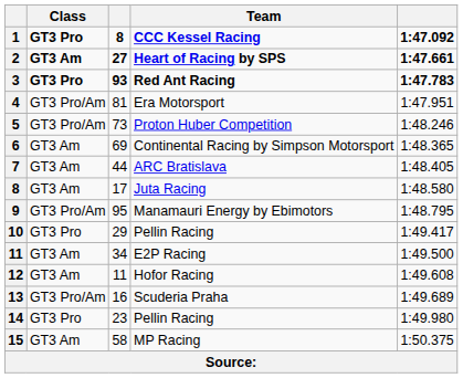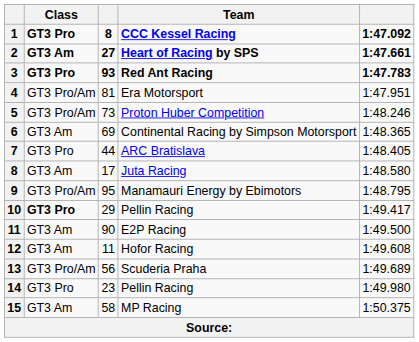 <table class="wikitable sortable" style="font-size:90%;">
 <tr>
 <th scope="col"></th>
 <th scope="col">Class</th>
 <th scope="col"></th>
 <th scope="col">Team</th>
 <th scope="col"></th>
 </tr>
 <tr>
 <th>1</th>
 <td><strong>GT3 Pro</strong></td>
 <td align="center"><strong>8</strong></td>
 <td><strong> <a href='#'>CCC Kessel Racing</a></strong></td>
 <td align="center"><strong>1:47.092</strong></td>
 </tr>
 <tr>
 <th>2</th>
 <td><strong>GT3 Am</strong></td>
 <td align="center"><strong>27</strong></td>
 <td><strong> <a href='#'>Heart of Racing</a> by SPS</strong></td>
 <td align="center"><strong>1:47.661</strong></td>
 </tr>
 <tr>
 <th>3</th>
 <td><strong>GT3 Pro</strong></td>
 <td align="center"><strong>93</strong></td>
 <td><strong> Red Ant Racing</strong></td>
 <td align="center"><strong>1:47.783</strong></td>
 </tr>
 <tr>
 <th>4</th>
 <td>GT3 Pro/Am</td>
 <td align="center">81</td>
 <td> Era Motorsport</td>
 <td align="center">1:47.951</td>
 </tr>
 <tr>
 <th>5</th>
 <td>GT3 Pro/Am</td>
 <td align="center">73</td>
 <td> <a href='#'>Proton Huber Competition</a></td>
 <td align="center">1:48.246</td>
 </tr>
 <tr>
 <th>6</th>
 <td>GT3 Am</td>
 <td align="center">69</td>
 <td> Continental Racing by Simpson Motorsport</td>
 <td align="center">1:48.365</td>
 </tr>
 <tr>
 <th>7</th>
-<td>GT3 Am</td>
+<td>GT3 Pro</td>
 <td align="center">44</td>
 <td> <a href='#'>ARC Bratislava</a></td>
 <td align="center">1:48.405</td>
 </tr>
 <tr>
 <th>8</th>
 <td>GT3 Am</td>
 <td align="center">17</td>
 <td> <a href='#'>Juta Racing</a></td>
 <td align="center">1:48.580</td>
 </tr>
 <tr>
 <th>9</th>
 <td>GT3 Pro/Am</td>
 <td align="center">95</td>
 <td> Manamauri Energy by Ebimotors</td>
 <td align="center">1:48.795</td>
 </tr>
 <tr>
 <th>10</th>
-<td>GT3 Pro</td>
+<td><strong>GT3 Pro</strong></td>
 <td align="center">29</td>
 <td> Pellin Racing</td>
 <td align="center">1:49.417</td>
 </tr>
 <tr>
 <th>11</th>
 <td>GT3 Am</td>
-<td align="center">34</td>
+<td align="center">90</td>
 <td> E2P Racing</td>
 <td align="center">1:49.500</td>
 </tr>
 <tr>
 <th>12</th>
 <td>GT3 Am</td>
 <td align="center">11</td>
 <td> Hofor Racing</td>
 <td align="center">1:49.608</td>
 </tr>
 <tr>
 <th>13</th>
 <td>GT3 Pro/Am</td>
-<td align="center">16</td>
+<td align="center">56</td>
 <td> Scuderia Praha</td>
 <td align="center">1:49.689</td>
 </tr>
 <tr>
 <th>14</th>
 <td>GT3 Pro</td>
 <td align="center">23</td>
 <td> Pellin Racing</td>
 <td align="center">1:49.980</td>
 </tr>
 <tr>
 <th>15</th>
 <td>GT3 Am</td>
 <td align="center">58</td>
 <td> MP Racing</td>
 <td align="center">1:50.375</td>
 </tr>
 <tr>
 <th colspan="5">Source:</th>
 </tr>
 </table>
